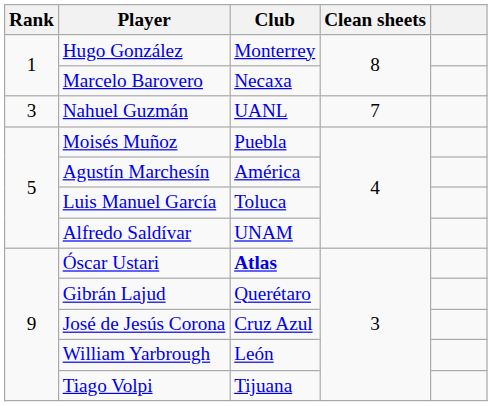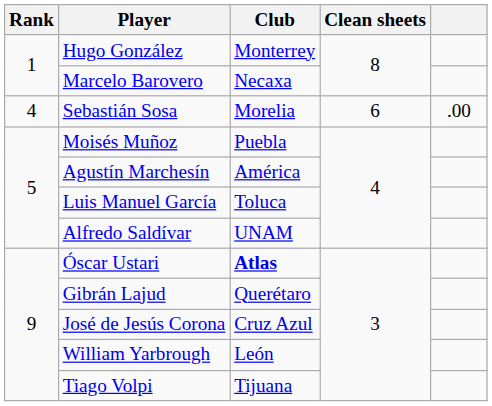 <table class="wikitable">
 <tr>
 <th>Rank</th>
 <th>Player</th>
 <th>Club</th>
 <th width=85>Clean sheets</th>
 <th width=40></th>
 </tr>
 <tr>
 <td align=center rowspan=2>1</td>
 <td> <a href='#'>Hugo González</a></td>
 <td><a href='#'>Monterrey</a></td>
 <td align=center rowspan=2>8</td>
 <td align=center rowspan=1></td>
 </tr>
 <tr>
 <td> <a href='#'>Marcelo Barovero</a></td>
 <td><a href='#'>Necaxa</a></td>
 <td align=center rowspan=1></td>
 </tr>
 <tr>
-<td align=center rowspan=1>3</td>
-<td> <a href='#'>Nahuel Guzmán</a></td>
-<td><a href='#'>UANL</a></td>
-<td align=center rowspan=1>7</td>
-<td align=center rowspan=1></td>
+<td align=center rowspan=1>4</td>
+<td> <a href='#'>Sebastián Sosa</a></td>
+<td><a href='#'>Morelia</a></td>
+<td align=center rowspan=1>6</td>
+<td align=center rowspan=1>.00</td>
 </tr>
 <tr>
 <td align=center rowspan=4>5</td>
 <td> <a href='#'>Moisés Muñoz</a></td>
 <td><a href='#'>Puebla</a></td>
 <td align=center rowspan=4>4</td>
 <td align=center rowspan=1></td>
 </tr>
 <tr>
 <td> <a href='#'>Agustín Marchesín</a></td>
 <td><a href='#'>América</a></td>
 <td align=center rowspan=1></td>
 </tr>
 <tr>
 <td> <a href='#'>Luis Manuel García</a></td>
 <td><a href='#'>Toluca</a></td>
 <td align=center rowspan=1></td>
 </tr>
 <tr>
 <td> <a href='#'>Alfredo Saldívar</a></td>
 <td><a href='#'>UNAM</a></td>
 <td align=center rowspan=1></td>
 </tr>
 <tr>
 <td align=center rowspan=5>9</td>
 <td> <a href='#'>Óscar Ustari</a></td>
 <td><strong><a href='#'>Atlas</a></strong></td>
 <td align=center rowspan=5>3</td>
 <td align=center rowspan=1></td>
 </tr>
 <tr>
 <td> <a href='#'>Gibrán Lajud</a></td>
 <td><a href='#'>Querétaro</a></td>
 <td align=center rowspan=1></td>
 </tr>
 <tr>
 <td> <a href='#'>José de Jesús Corona</a></td>
 <td><a href='#'>Cruz Azul</a></td>
 <td align=center rowspan=1></td>
 </tr>
 <tr>
 <td> <a href='#'>William Yarbrough</a></td>
 <td><a href='#'>León</a></td>
 <td align=center rowspan=1></td>
 </tr>
 <tr>
 <td> <a href='#'>Tiago Volpi</a></td>
 <td><a href='#'>Tijuana</a></td>
 <td align=center rowspan=1></td>
 </tr>
 </table>
